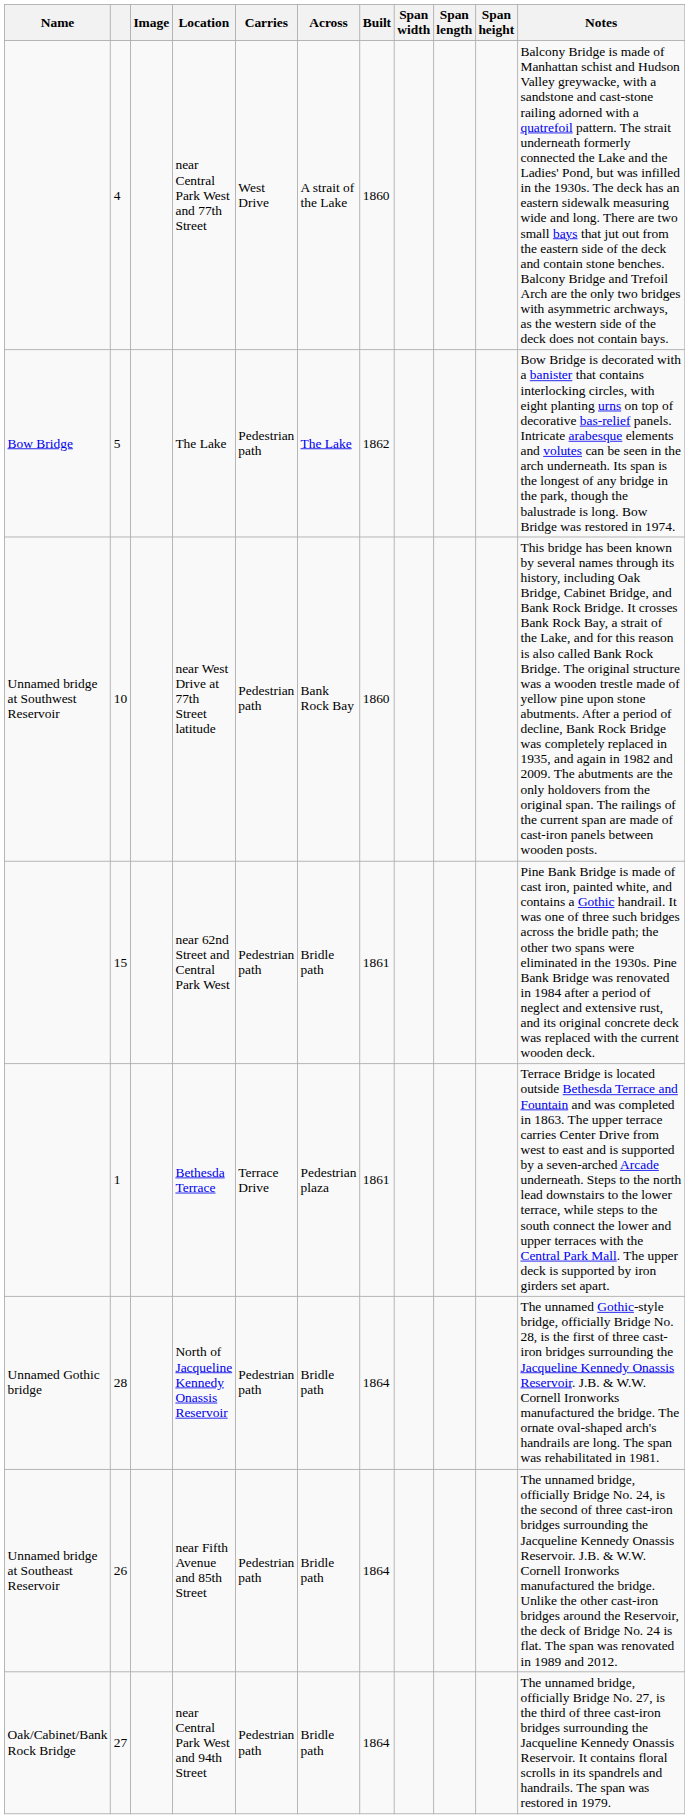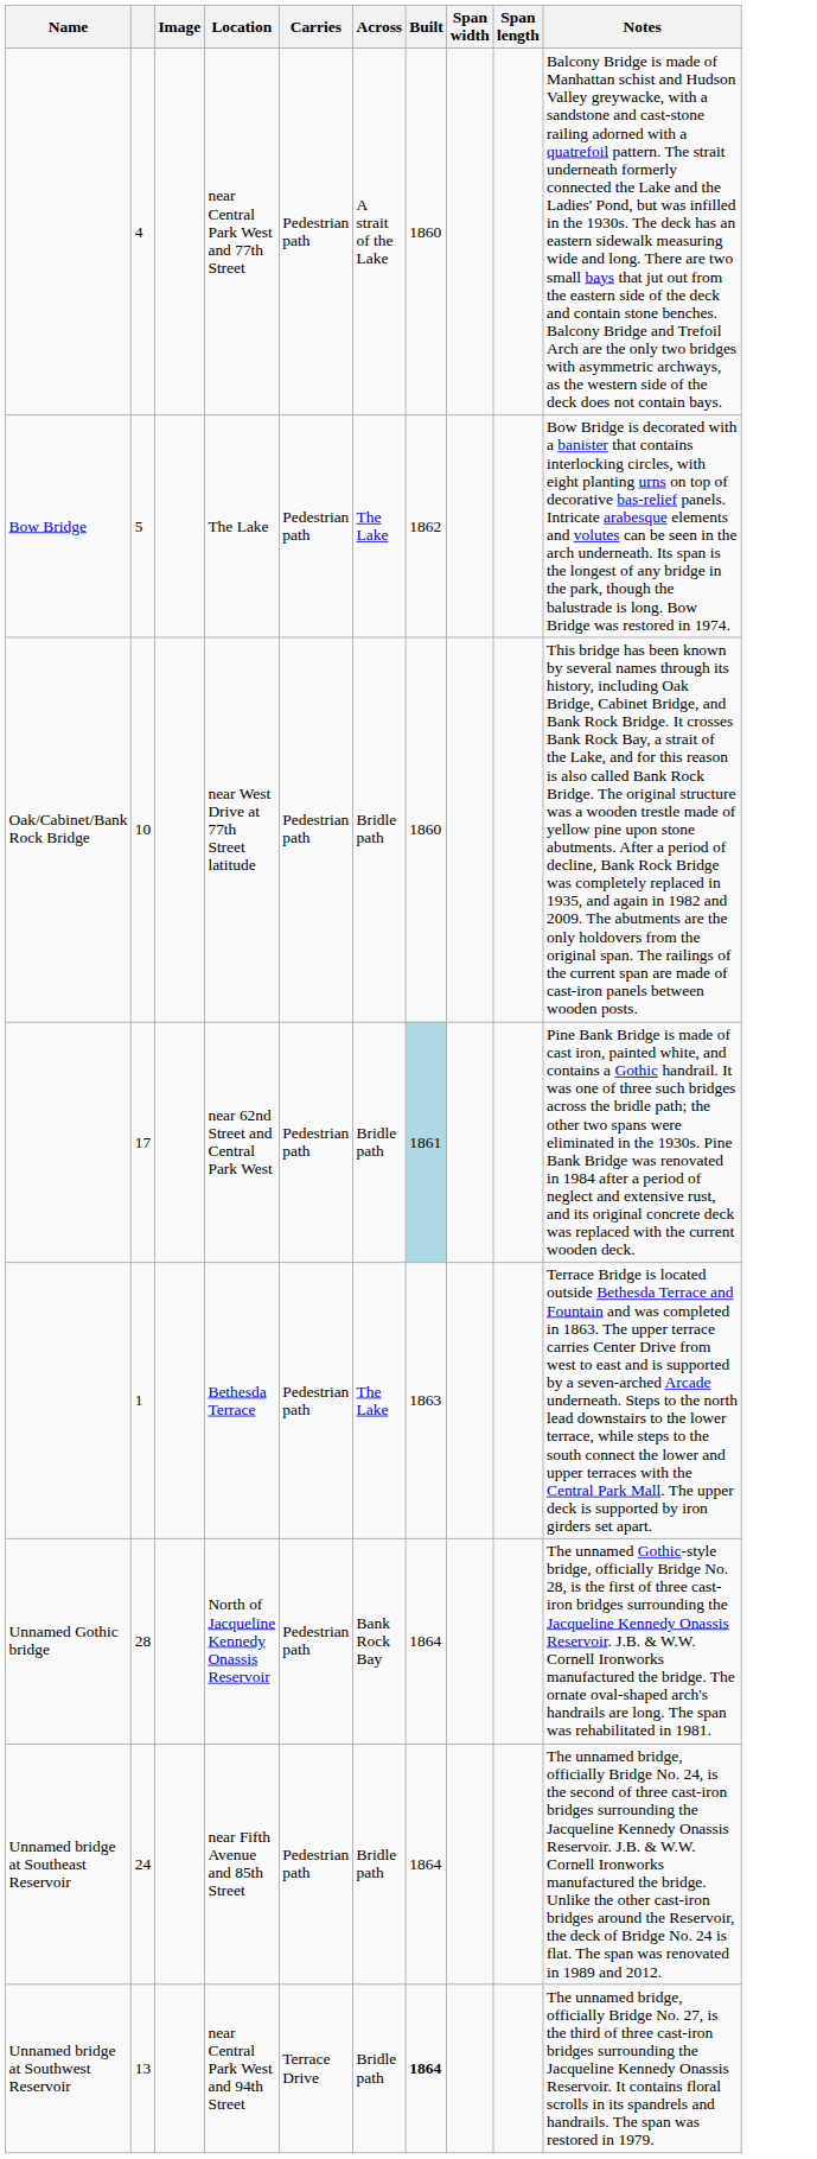 <table class="wikitable sortable">
 <tr>
 <th>Name</th>
 <th></th>
 <th class="unsortable">Image</th>
 <th>Location</th>
 <th>Carries</th>
 <th>Across</th>
 <th>Built</th>
 <th>Span width</th>
 <th>Span<br>length</th>
-<th>Span<br>height</th>
 <th class="unsortable" style="min-width:12em">Notes</th>
 </tr>
 <tr>
 <td></td>
 <td>4</td>
 <td></td>
 <td>near Central Park West and 77th Street<br></td>
-<td>West Drive</td>
+<td>Pedestrian path</td>
 <td>A strait of the Lake</td>
 <td>1860</td>
-<td></td>
 <td></td>
 <td></td>
 <td>Balcony Bridge is made of Manhattan schist and Hudson Valley greywacke, with a sandstone and cast-stone railing adorned with a <a href='#'>quatrefoil</a> pattern. The strait underneath formerly connected the Lake and the Ladies' Pond, but was infilled in the 1930s. The deck has an eastern sidewalk measuring  wide and  long. There are two small <a href='#'>bays</a> that jut out from the eastern side of the deck and contain stone benches. Balcony Bridge and Trefoil Arch are the only two bridges with asymmetric archways, as the western side of the deck does not contain bays.</td>
 </tr>
 <tr>
 <td><a href='#'>Bow Bridge</a></td>
 <td>5</td>
 <td></td>
 <td>The Lake<br></td>
 <td>Pedestrian path</td>
 <td><a href='#'>The Lake</a></td>
 <td>1862</td>
 <td></td>
 <td></td>
-<td></td>
 <td>Bow Bridge is decorated with a <a href='#'>banister</a> that contains interlocking circles, with eight planting <a href='#'>urns</a> on top of decorative <a href='#'>bas-relief</a> panels. Intricate <a href='#'>arabesque</a> elements and <a href='#'>volutes</a> can be seen in the arch underneath. Its  span is the longest of any bridge in the park, though the balustrade is  long. Bow Bridge was restored in 1974.</td>
 </tr>
 <tr>
-<td>Unnamed bridge at Southwest Reservoir</td>
+<td>Oak/Cabinet/Bank Rock Bridge</td>
 <td>10</td>
 <td></td>
 <td>near West Drive at 77th Street latitude<br></td>
 <td>Pedestrian path</td>
-<td>Bank Rock Bay</td>
+<td>Bridle path</td>
 <td>1860</td>
-<td></td>
 <td></td>
 <td></td>
 <td>This bridge has been known by several names through its history, including Oak Bridge, Cabinet Bridge, and Bank Rock Bridge. It crosses Bank Rock Bay, a strait of the Lake, and for this reason is also called Bank Rock Bridge. The original structure was a wooden trestle made of yellow pine upon stone abutments. After a period of decline, Bank Rock Bridge was completely replaced in 1935, and again in 1982 and 2009. The abutments are the only holdovers from the original span. The railings of the current span are made of cast-iron panels between wooden posts.</td>
 </tr>
 <tr>
 <td></td>
-<td>15</td>
+<td>17</td>
 <td></td>
 <td>near 62nd Street and Central Park West<br></td>
 <td>Pedestrian path</td>
 <td>Bridle path</td>
-<td>1861</td>
-<td></td>
+<td style="background: lightblue;">1861</td>
 <td></td>
 <td></td>
 <td>Pine Bank Bridge is made of cast iron, painted white, and contains a <a href='#'>Gothic</a> handrail. It was one of three such bridges across the bridle path; the other two spans were eliminated in the 1930s. Pine Bank Bridge was renovated in 1984 after a period of neglect and extensive rust, and its original concrete deck was replaced with the current wooden deck.</td>
 </tr>
 <tr>
 <td></td>
 <td>1</td>
 <td></td>
 <td><a href='#'>Bethesda Terrace</a><br></td>
-<td>Terrace Drive</td>
-<td>Pedestrian plaza</td>
-<td>1861</td>
-<td></td>
+<td>Pedestrian path</td>
+<td><a href='#'>The Lake</a></td>
+<td>1863</td>
 <td></td>
 <td></td>
 <td>Terrace Bridge is located outside <a href='#'>Bethesda Terrace and Fountain</a> and was completed in 1863. The upper terrace carries Center Drive from west to east and is supported by a seven-arched <a href='#'>Arcade</a> underneath. Steps to the north lead downstairs to the lower terrace, while steps to the south connect the lower and upper terraces with the <a href='#'>Central Park Mall</a>. The upper deck is supported by  iron girders set  apart.</td>
 </tr>
 <tr>
 <td>Unnamed Gothic bridge</td>
 <td>28</td>
 <td></td>
 <td>North of <a href='#'>Jacqueline Kennedy Onassis Reservoir</a><br></td>
 <td>Pedestrian path</td>
-<td>Bridle path</td>
+<td>Bank Rock Bay</td>
 <td>1864</td>
-<td></td>
 <td></td>
 <td></td>
 <td>The unnamed <a href='#'>Gothic</a>-style bridge, officially Bridge No. 28, is the first of three cast-iron bridges surrounding the <a href='#'>Jacqueline Kennedy Onassis Reservoir</a>. J.B. & W.W. Cornell Ironworks manufactured the bridge. The ornate oval-shaped arch's handrails are  long. The span was rehabilitated in 1981.</td>
 </tr>
 <tr>
 <td>Unnamed bridge at Southeast Reservoir</td>
-<td>26</td>
+<td>24</td>
 <td></td>
 <td>near Fifth Avenue and 85th Street<br></td>
 <td>Pedestrian path</td>
 <td>Bridle path</td>
 <td>1864</td>
 <td></td>
 <td></td>
-<td></td>
 <td>The unnamed bridge, officially Bridge No. 24, is the second of three cast-iron bridges surrounding the Jacqueline Kennedy Onassis Reservoir. J.B. & W.W. Cornell Ironworks manufactured the bridge. Unlike the other cast-iron bridges around the Reservoir, the deck of Bridge No. 24 is flat. The span was renovated in 1989 and 2012.</td>
 </tr>
 <tr>
-<td>Oak/Cabinet/Bank Rock Bridge</td>
-<td>27</td>
+<td>Unnamed bridge at Southwest Reservoir</td>
+<td>13</td>
 <td></td>
 <td>near Central Park West and 94th Street<br></td>
-<td>Pedestrian path</td>
+<td>Terrace Drive</td>
 <td>Bridle path</td>
-<td>1864</td>
-<td></td>
+<td><strong>1864</strong></td>
 <td></td>
 <td></td>
 <td>The unnamed bridge, officially Bridge No. 27, is the third of three cast-iron bridges surrounding the Jacqueline Kennedy Onassis Reservoir. It contains floral scrolls in its spandrels and handrails. The span was restored in 1979.</td>
 </tr>
 </table>
